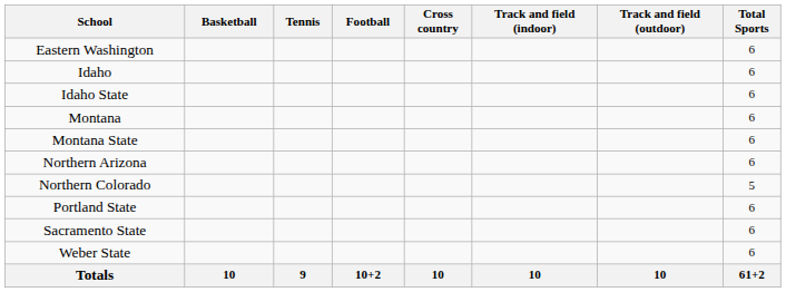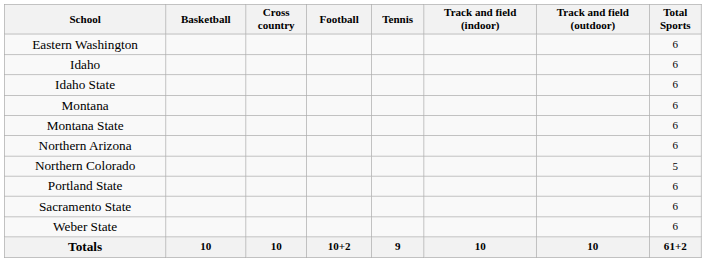 <table class="wikitable" style="text-align:center; width:80%">
 <tr>
 <th>School</th>
 <th>Basketball</th>
+<th>Cross<br>country</th>
+<th>Football</th>
 <th>Tennis</th>
-<th>Football</th>
-<th>Cross<br>country</th>
 <th>Track and field<br>(indoor)</th>
 <th>Track and field<br>(outdoor)</th>
 <th>Total<br> Sports</th>
 </tr>
 <tr>
 <td><big>Eastern Washington</big></td>
 <td></td>
+<td><sup></sup></td>
 <td></td>
 <td></td>
-<td><sup></sup></td>
 <td></td>
 <td></td>
 <td>6</td>
 </tr>
 <tr>
 <td><big>Idaho</big></td>
 <td></td>
 <td></td>
 <td></td>
 <td></td>
 <td></td>
 <td></td>
 <td>6</td>
 </tr>
 <tr>
 <td><big>Idaho State</big></td>
 <td></td>
 <td></td>
 <td></td>
 <td></td>
 <td></td>
 <td></td>
 <td>6</td>
 </tr>
 <tr>
 <td><big>Montana</big></td>
 <td></td>
 <td></td>
 <td></td>
 <td></td>
 <td></td>
 <td></td>
 <td>6</td>
 </tr>
 <tr>
 <td><big>Montana State</big></td>
 <td></td>
 <td></td>
 <td></td>
 <td></td>
 <td></td>
 <td></td>
 <td>6</td>
 </tr>
 <tr>
 <td><big>Northern Arizona</big></td>
 <td></td>
+<td><sup></sup></td>
 <td></td>
 <td></td>
-<td><sup></sup></td>
 <td></td>
 <td></td>
 <td>6</td>
 </tr>
 <tr>
 <td><big>Northern Colorado</big></td>
 <td></td>
+<td><sup></sup></td>
 <td></td>
 <td></td>
-<td><sup></sup></td>
 <td></td>
 <td></td>
 <td>5</td>
 </tr>
 <tr>
 <td><big>Portland State</big></td>
 <td></td>
+<td><sup></sup></td>
 <td></td>
 <td></td>
-<td><sup></sup></td>
 <td></td>
 <td></td>
 <td>6</td>
 </tr>
 <tr>
 <td><big>Sacramento State</big></td>
 <td></td>
+<td><sup></sup></td>
 <td></td>
 <td></td>
-<td><sup></sup></td>
 <td></td>
 <td></td>
 <td>6</td>
 </tr>
 <tr>
 <td><big>Weber State</big></td>
 <td></td>
+<td><sup></sup></td>
 <td></td>
 <td></td>
-<td><sup></sup></td>
 <td></td>
 <td></td>
 <td>6</td>
 </tr>
 <tr>
 <th><big>Totals</big></th>
 <th>10</th>
+<th>10</th>
+<th>10+2</th>
 <th>9</th>
-<th>10+2</th>
-<th>10</th>
 <th>10</th>
 <th>10</th>
 <th>61+2</th>
 </tr>
 </table>
